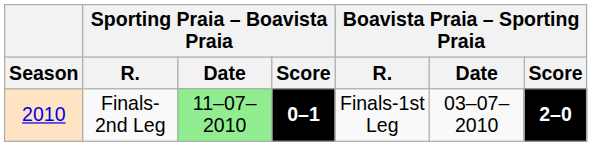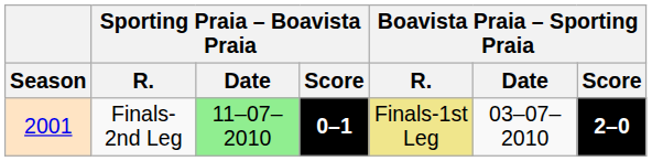 <table class="wikitable" style="text-align: center;">
 <tr bgcolor=#f5f5f5>
 <th></th>
 <th colspan=3>Sporting Praia – Boavista Praia</th>
 <th colspan=3>Boavista Praia – Sporting Praia</th>
 </tr>
 <tr>
 <th width="52">Season</th>
 <th width="70">R.</th>
 <th width="70">Date</th>
 <th width="30">Score</th>
 <th width="70">R.</th>
 <th width="70">Date</th>
 <th width="30">Score</th>
 </tr>
 <tr>
-<td bgcolor=#ffe4c4><a href='#'>2010</a></td>
+<td bgcolor=#ffe4c4><a href='#'>2001</a></td>
 <td>Finals-2nd Leg</td>
 <td style="background: lightgreen;">11–07–2010</td>
 <td style="color:white;background:#000000"><strong>0–1</strong></td>
-<td>Finals-1st Leg</td>
+<td style="background: khaki;">Finals-1st Leg</td>
 <td>03–07–2010</td>
 <td style="color:white;background:#000000"><strong>2–0</strong></td>
 </tr>
 </table>
